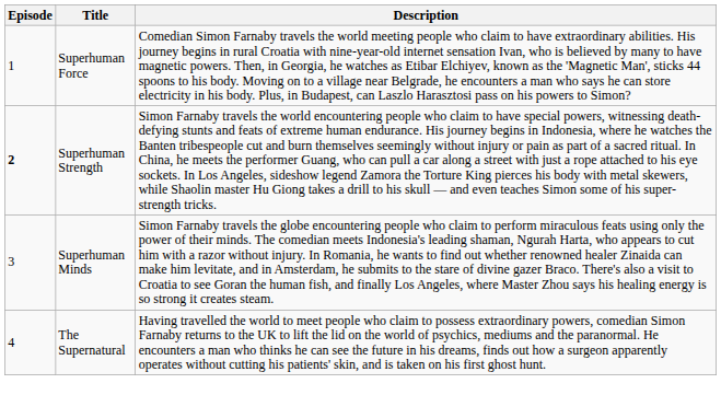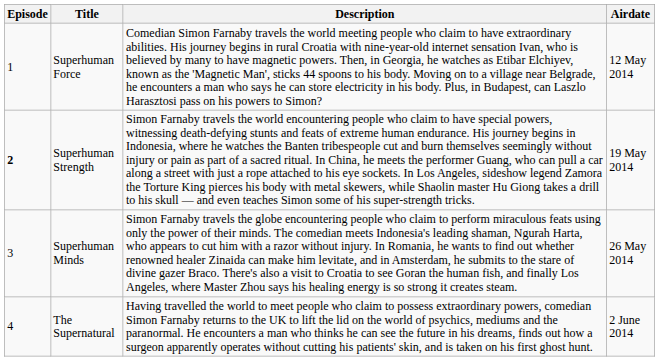 <table class="wikitable">
 <tr>
 <th>Episode</th>
 <th>Title</th>
 <th>Description</th>
+<th>Airdate</th>
 </tr>
 <tr>
 <td>1</td>
 <td>Superhuman Force</td>
 <td>Comedian Simon Farnaby travels the world meeting people who claim to have extraordinary abilities. His journey begins in rural Croatia with nine-year-old internet sensation Ivan, who is believed by many to have magnetic powers. Then, in Georgia, he watches as Etibar Elchiyev, known as the 'Magnetic Man', sticks 44 spoons to his body. Moving on to a village near Belgrade, he encounters a man who says he can store electricity in his body. Plus, in Budapest, can Laszlo Harasztosi pass on his powers to Simon?</td>
+<td>12 May 2014</td>
 </tr>
 <tr>
 <td><strong>2</strong></td>
 <td>Superhuman Strength</td>
 <td>Simon Farnaby travels the world encountering people who claim to have special powers, witnessing death-defying stunts and feats of extreme human endurance. His journey begins in Indonesia, where he watches the Banten tribespeople cut and burn themselves seemingly without injury or pain as part of a sacred ritual. In China, he meets the performer Guang, who can pull a car along a street with just a rope attached to his eye sockets. In Los Angeles, sideshow legend Zamora the Torture King pierces his body with metal skewers, while Shaolin master Hu Giong takes a drill to his skull — and even teaches Simon some of his super-strength tricks.</td>
+<td>19 May 2014</td>
 </tr>
 <tr>
 <td>3</td>
 <td>Superhuman Minds</td>
 <td>Simon Farnaby travels the globe encountering people who claim to perform miraculous feats using only the power of their minds. The comedian meets Indonesia's leading shaman, Ngurah Harta, who appears to cut him with a razor without injury. In Romania, he wants to find out whether renowned healer Zinaida can make him levitate, and in Amsterdam, he submits to the stare of divine gazer Braco. There's also a visit to Croatia to see Goran the human fish, and finally Los Angeles, where Master Zhou says his healing energy is so strong it creates steam.</td>
+<td>26 May 2014</td>
 </tr>
 <tr>
 <td>4</td>
 <td>The Supernatural</td>
 <td>Having travelled the world to meet people who claim to possess extraordinary powers, comedian Simon Farnaby returns to the UK to lift the lid on the world of psychics, mediums and the paranormal. He encounters a man who thinks he can see the future in his dreams, finds out how a surgeon apparently operates without cutting his patients' skin, and is taken on his first ghost hunt.</td>
+<td>2 June 2014</td>
 </tr>
 </table>
